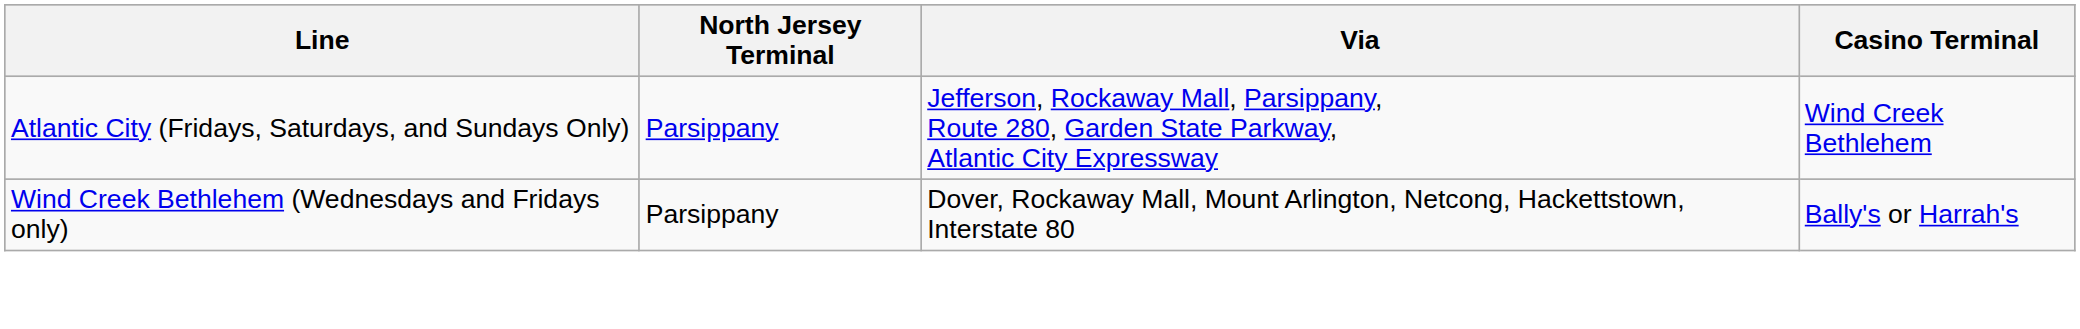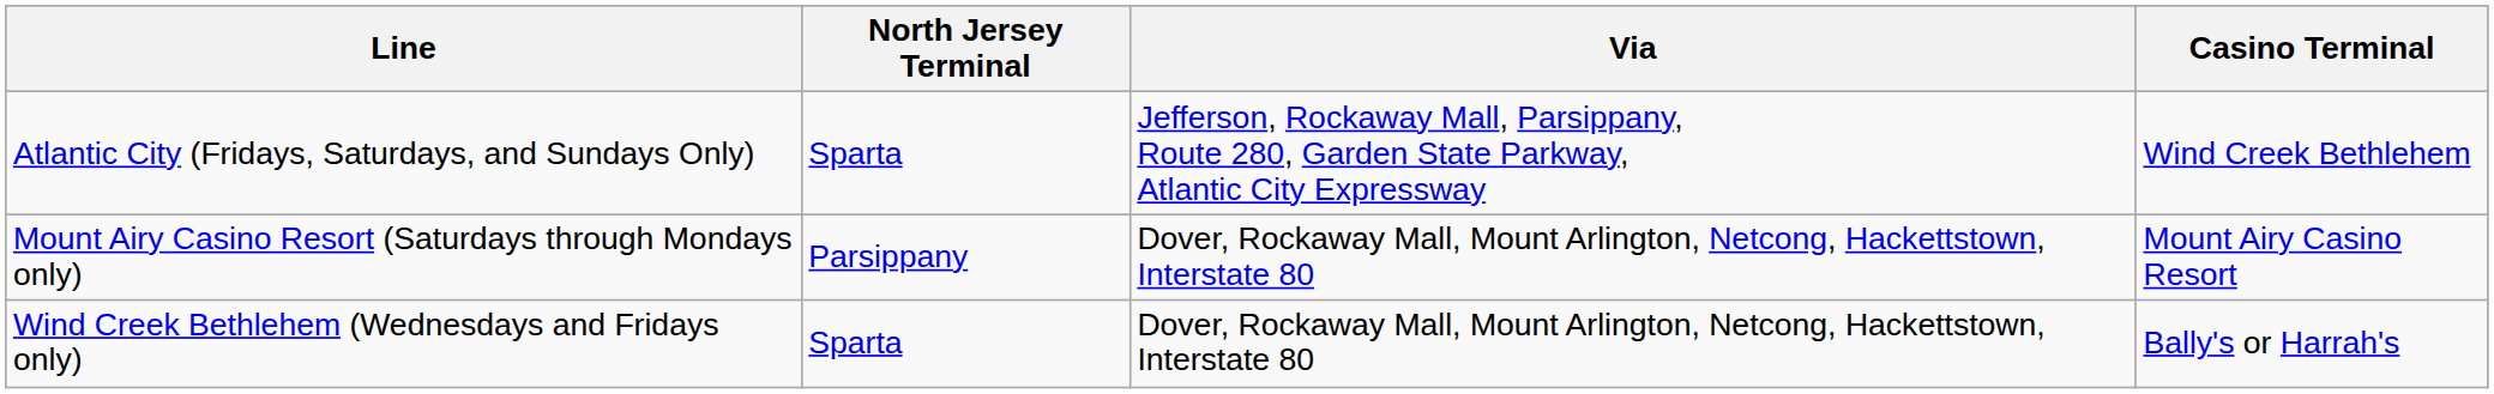 <table class="wikitable">
 <tr>
 <th>Line</th>
 <th>North Jersey Terminal</th>
 <th>Via</th>
 <th>Casino Terminal</th>
 </tr>
 <tr>
 <td><a href='#'>Atlantic City</a> (Fridays, Saturdays, and Sundays Only)</td>
-<td><a href='#'>Parsippany</a></td>
+<td><a href='#'>Sparta</a></td>
 <td><a href='#'>Jefferson</a>, <a href='#'>Rockaway Mall</a>, <a href='#'>Parsippany</a>,<br><a href='#'>Route 280</a>, <a href='#'>Garden State Parkway</a>,<br><a href='#'>Atlantic City Expressway</a></td>
 <td><a href='#'>Wind Creek Bethlehem</a></td>
 </tr>
 <tr>
+<td><a href='#'>Mount Airy Casino Resort</a> (Saturdays through Mondays only)</td>
+<td><a href='#'>Parsippany</a></td>
+<td>Dover, Rockaway Mall, Mount Arlington, <a href='#'>Netcong</a>, <a href='#'>Hackettstown</a>, <a href='#'>Interstate 80</a></td>
+<td><a href='#'>Mount Airy Casino Resort</a></td>
+</tr>
+<tr>
 <td><a href='#'>Wind Creek Bethlehem</a> (Wednesdays and Fridays only)</td>
-<td>Parsippany</td>
+<td><a href='#'>Sparta</a></td>
 <td>Dover, Rockaway Mall, Mount Arlington, Netcong, Hackettstown, Interstate 80</td>
 <td><a href='#'>Bally's</a> or <a href='#'>Harrah's</a></td>
 </tr>
 </table>
